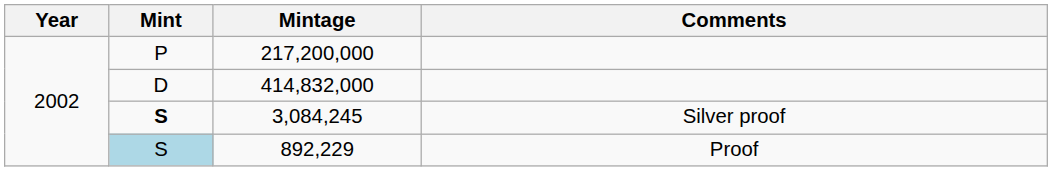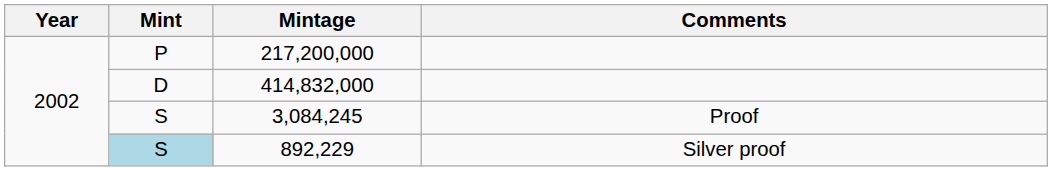 <table class="wikitable sortable" style="min-width:65%; text-align:center;">
 <tr>
 <th width="10%">Year</th>
 <th width="10%">Mint</th>
 <th width="20%">Mintage</th>
 <th width="60%">Comments</th>
 </tr>
 <tr>
 <td rowspan="4">2002</td>
 <td>P</td>
 <td>217,200,000</td>
 <td></td>
 </tr>
 <tr>
 <td>D</td>
 <td>414,832,000</td>
 <td></td>
 </tr>
 <tr>
-<td><strong>S</strong></td>
+<td>S</td>
 <td>3,084,245</td>
-<td>Silver proof</td>
+<td>Proof</td>
 </tr>
 <tr>
 <td style="background: lightblue;">S</td>
 <td>892,229</td>
-<td>Proof</td>
+<td>Silver proof</td>
 </tr>
 </table>
